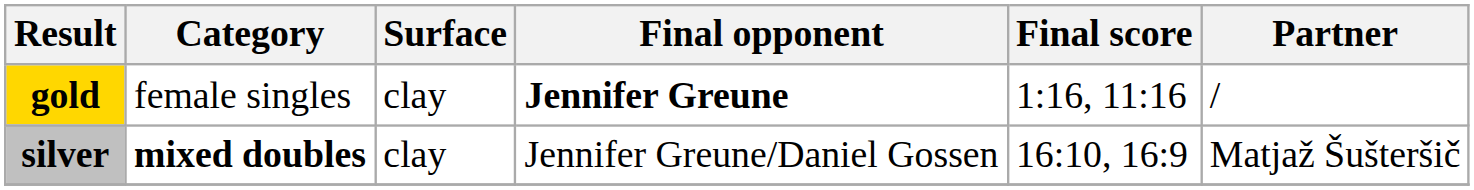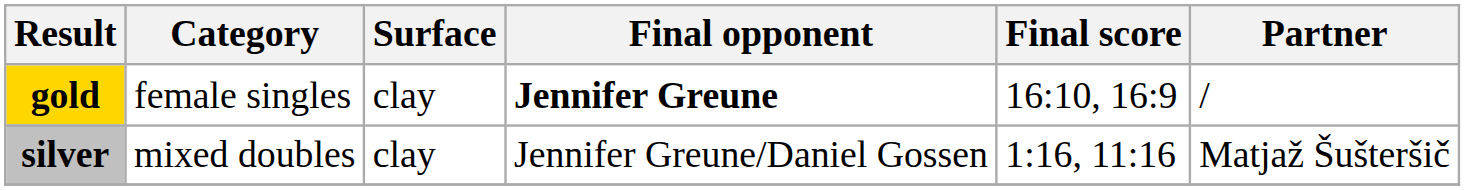 <table class=wikitable>
 <tr>
 <th>Result</th>
 <th>Category</th>
 <th>Surface</th>
 <th>Final opponent</th>
 <th>Final score</th>
 <th>Partner</th>
 </tr>
 <tr bgcolor=white>
 <th style="background:gold;"><strong>gold</strong></th>
 <td>female singles</td>
 <td>clay</td>
 <td><strong> Jennifer Greune</strong></td>
-<td>1:16, 11:16</td>
+<td>16:10, 16:9</td>
 <td>/</td>
 </tr>
 <tr bgcolor=white>
 <th style="background:silver;"><strong>silver</strong></th>
-<td><strong>mixed doubles</strong></td>
+<td>mixed doubles</td>
 <td>clay</td>
 <td> Jennifer Greune/Daniel Gossen</td>
-<td>16:10, 16:9</td>
+<td>1:16, 11:16</td>
 <td> Matjaž Šušteršič</td>
 </tr>
 <tr bgcolor=moccasin>
 </tr>
 </table>
